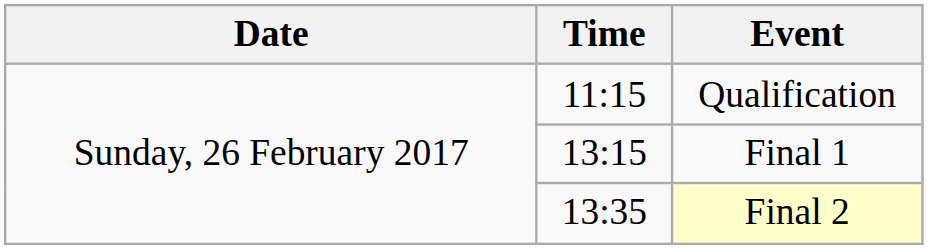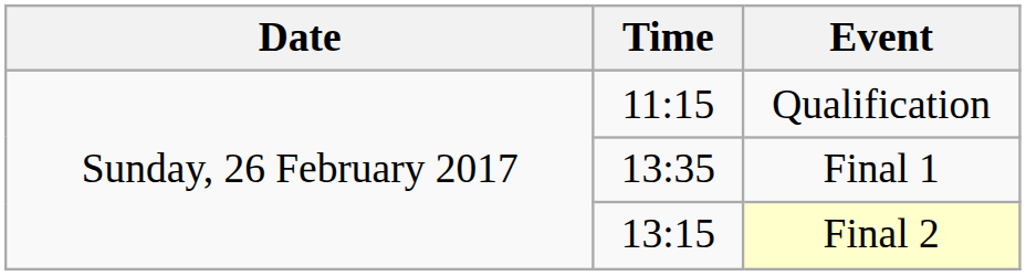 <table class = "wikitable" style="text-align:center;">
 <tr>
 <th width=220>Date</th>
 <th width=50>Time</th>
 <th width=100>Event</th>
 </tr>
 <tr>
 <td rowspan=3>Sunday, 26 February 2017</td>
 <td>11:15</td>
 <td>Qualification</td>
 </tr>
 <tr>
-<td>13:15</td>
+<td>13:35</td>
 <td>Final 1</td>
 </tr>
 <tr>
-<td>13:35</td>
+<td>13:15</td>
 <td bgcolor=ffffcc>Final 2</td>
 </tr>
 </table>
